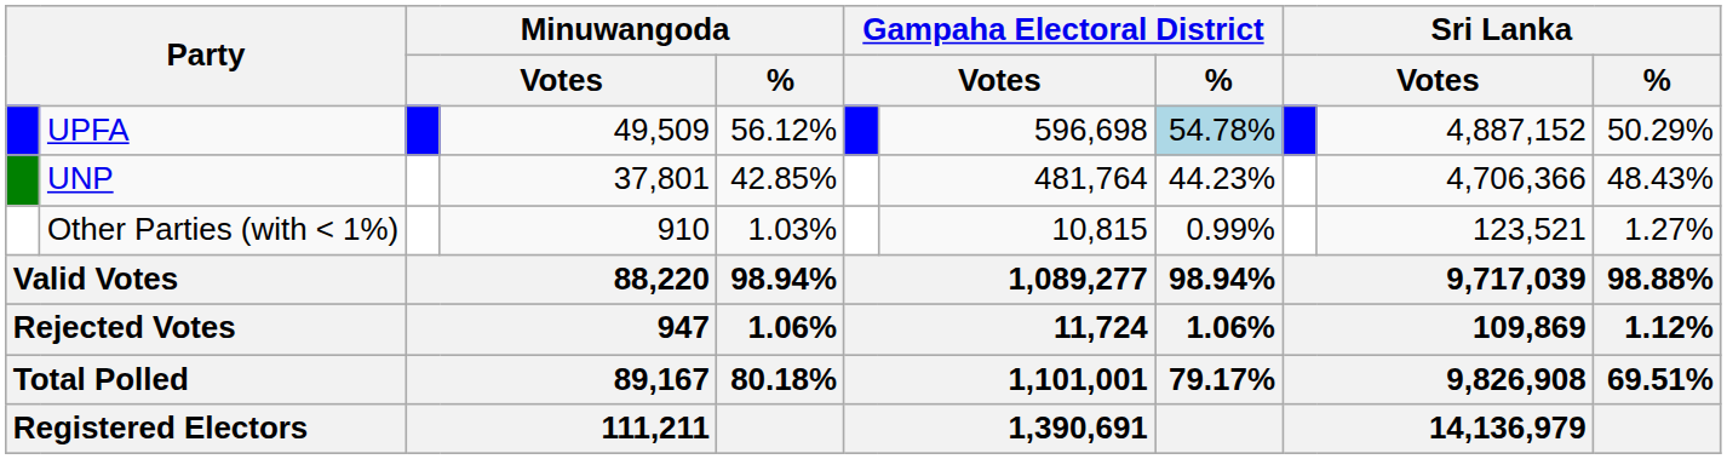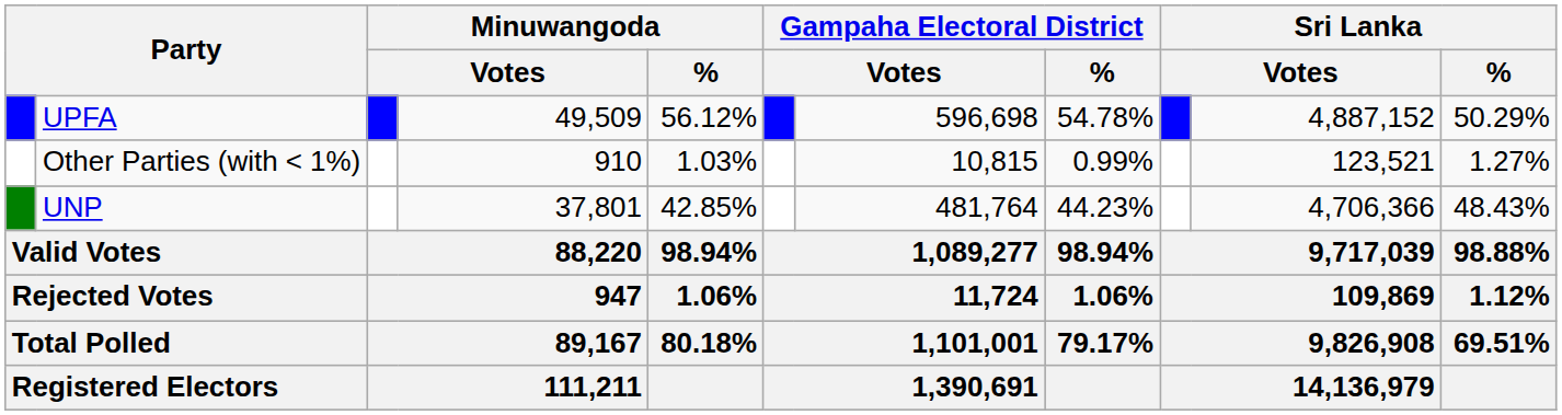 <table class="wikitable">
 <tr>
 <th colspan="2" width="144px"rowspan="2">Party</th>
 <th colspan="3" width="216px">Minuwangoda</th>
 <th colspan="3" width="216px"><a href='#'>Gampaha Electoral District</a></th>
 <th colspan="3" width="216px">Sri Lanka</th>
 </tr>
 <tr>
 <th colspan="2" width="144px">Votes</th>
 <th>%</th>
 <th colspan="2" width="144px">Votes</th>
 <th>%</th>
 <th colspan="2" width="144px">Votes</th>
 <th>%</th>
 </tr>
 <tr>
 <td style="background-color:blue;" width="10px"></td>
 <td style="text-align:left;"><a href='#'>UPFA</a></td>
 <td style="background-color:blue;" width="10px"></td>
 <td style="text-align:right;">49,509</td>
 <td style="text-align:right;">56.12%</td>
 <td style="background-color:blue;" width="10px"></td>
 <td style="text-align:right;">596,698</td>
-<td style="background: lightblue; text-align:right;">54.78%</td>
+<td style="text-align:right;">54.78%</td>
 <td style="background-color:blue;" width="10px"></td>
 <td style="text-align:right;">4,887,152</td>
 <td style="text-align:right;">50.29%</td>
+</tr>
+<tr>
+<td style="background-color:white;" width="10px"></td>
+<td style="text-align:left;">Other Parties (with < 1%)</td>
+<td style="background-color:white;" width="10px"></td>
+<td style="text-align:right;">910</td>
+<td style="text-align:right;">1.03%</td>
+<td style="background-color:white;" width="10px"></td>
+<td style="text-align:right;">10,815</td>
+<td style="text-align:right;">0.99%</td>
+<td style="background-color:white;" width="10px"></td>
+<td style="text-align:right;">123,521</td>
+<td style="text-align:right;">1.27%</td>
 </tr>
 <tr>
 <td style="background-color:green;" width="10px"></td>
 <td style="text-align:left;"><a href='#'>UNP</a></td>
 <td style="background-color:white;" width="10px"></td>
 <td style="text-align:right;">37,801</td>
 <td style="text-align:right;">42.85%</td>
 <td style="background-color:white;" width="10px"></td>
 <td style="text-align:right;">481,764</td>
 <td style="text-align:right;">44.23%</td>
 <td style="background-color:white;" width="10px"></td>
 <td style="text-align:right;">4,706,366</td>
 <td style="text-align:right;">48.43%</td>
-</tr>
-<tr>
-<td style="background-color:white;" width="10px"></td>
-<td style="text-align:left;">Other Parties (with < 1%)</td>
-<td style="background-color:white;" width="10px"></td>
-<td style="text-align:right;">910</td>
-<td style="text-align:right;">1.03%</td>
-<td style="background-color:white;" width="10px"></td>
-<td style="text-align:right;">10,815</td>
-<td style="text-align:right;">0.99%</td>
-<td style="background-color:white;" width="10px"></td>
-<td style="text-align:right;">123,521</td>
-<td style="text-align:right;">1.27%</td>
 </tr>
 <tr>
 <th colspan="2" width="144px"style="text-align:left;">Valid Votes</th>
 <th style="text-align:right;"colspan="2" width="144px">88,220</th>
 <th style="text-align:right;">98.94%</th>
 <th style="text-align:right;"colspan="2" width="144px">1,089,277</th>
 <th style="text-align:right;">98.94%</th>
 <th style="text-align:right;"colspan="2" width="144px">9,717,039</th>
 <th style="text-align:right;">98.88%</th>
 </tr>
 <tr>
 <th colspan="2" width="144px"style="text-align:left;">Rejected Votes</th>
 <th style="text-align:right;"colspan="2" width="144px">947</th>
 <th style="text-align:right;">1.06%</th>
 <th style="text-align:right;"colspan="2" width="144px">11,724</th>
 <th style="text-align:right;">1.06%</th>
 <th style="text-align:right;"colspan="2" width="144px">109,869</th>
 <th style="text-align:right;">1.12%</th>
 </tr>
 <tr>
 <th colspan="2" width="144px"style="text-align:left;">Total Polled</th>
 <th style="text-align:right;"colspan="2" width="144px">89,167</th>
 <th style="text-align:right;">80.18%</th>
 <th style="text-align:right;"colspan="2" width="144px">1,101,001</th>
 <th style="text-align:right;">79.17%</th>
 <th style="text-align:right;"colspan="2" width="144px">9,826,908</th>
 <th style="text-align:right;">69.51%</th>
 </tr>
 <tr>
 <th colspan="2" width="144px"style="text-align:left;">Registered Electors</th>
 <th style="text-align:right;"colspan="2" width="144px">111,211</th>
 <th></th>
 <th style="text-align:right;"colspan="2" width="144px">1,390,691</th>
 <th></th>
 <th style="text-align:right;"colspan="2" width="144px">14,136,979</th>
 <th></th>
 </tr>
 </table>
